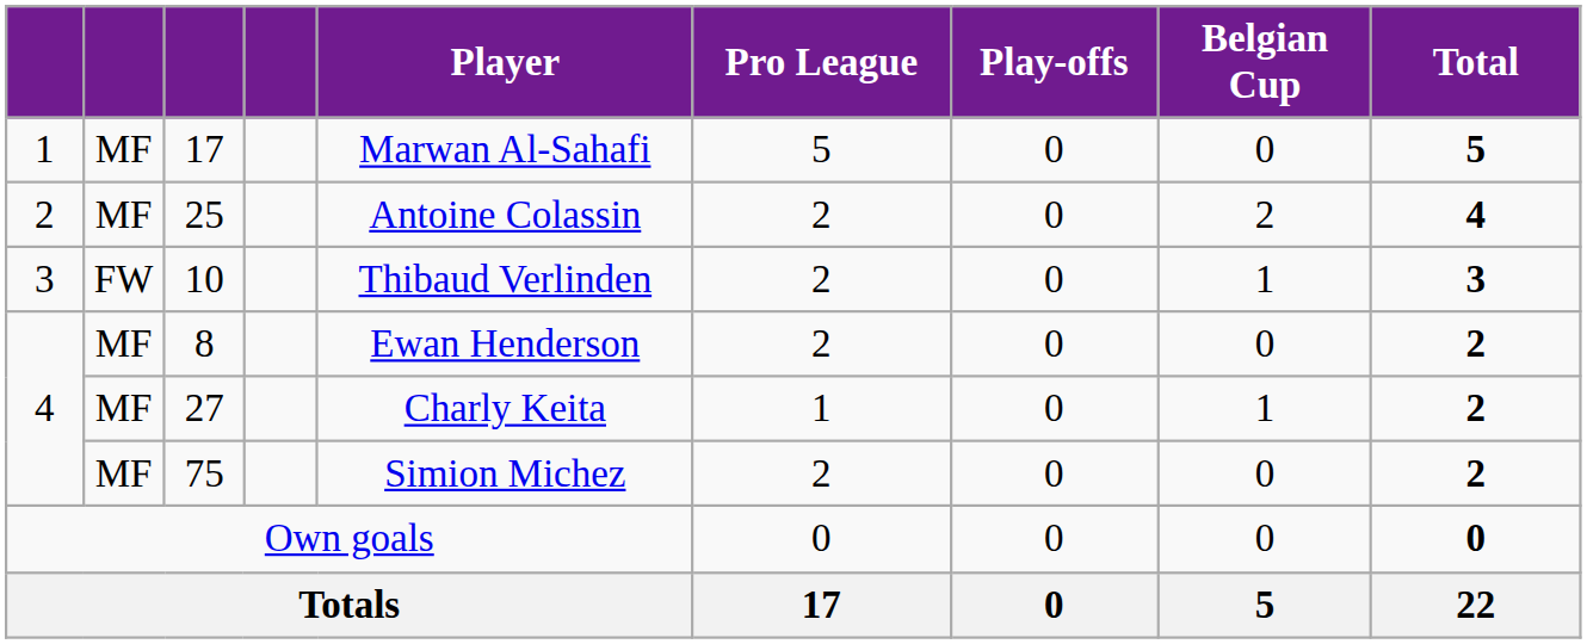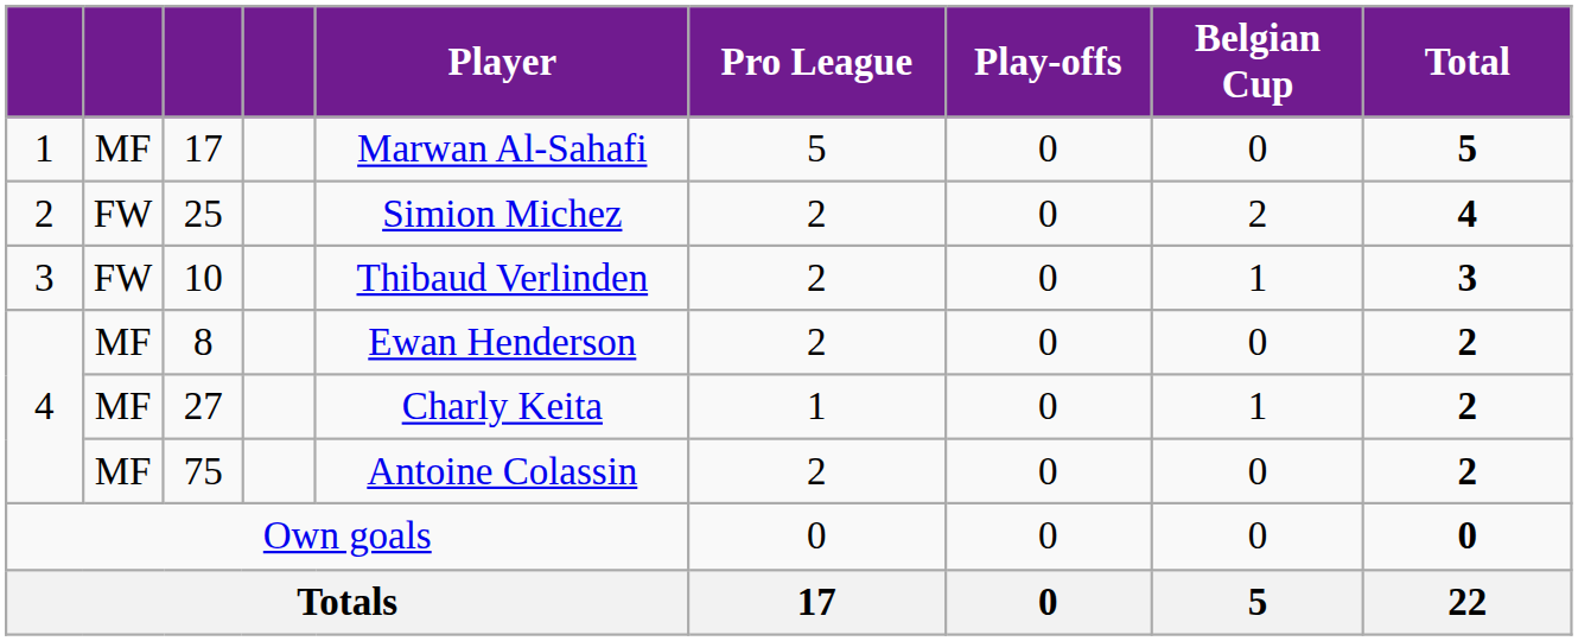 <table class="wikitable sortable" style="font-size: 95%; text-align: center;">
 <tr>
 <th style="width:25px; background:#701b8f; color:white;"></th>
 <th style="width:25px; background:#701b8f; color:white;"></th>
 <th style="width:25px; background:#701b8f; color:white;"></th>
 <th style="width:25px; background:#701b8f; color:white;"></th>
 <th style="width:150px; background:#701b8f; color:white;">Player</th>
 <th style="width:100px; background:#701b8f; color:white;">Pro League</th>
 <th style="width:80px; background:#701b8f; color:white;">Play-offs</th>
 <th style="width:80px; background:#701b8f; color:white;">Belgian Cup</th>
 <th style="width:80px; background:#701b8f; color:white;"><strong>Total</strong></th>
 </tr>
 <tr>
 <td>1</td>
 <td>MF</td>
 <td>17</td>
 <td></td>
 <td><a href='#'>Marwan Al-Sahafi</a></td>
 <td>5</td>
 <td>0</td>
 <td>0</td>
 <td><strong>5</strong></td>
 </tr>
 <tr>
 <td>2</td>
-<td>MF</td>
+<td>FW</td>
 <td>25</td>
 <td></td>
-<td><a href='#'>Antoine Colassin</a></td>
+<td><a href='#'>Simion Michez</a></td>
 <td>2</td>
 <td>0</td>
 <td>2</td>
 <td><strong>4</strong></td>
 </tr>
 <tr>
 <td>3</td>
 <td>FW</td>
 <td>10</td>
 <td></td>
 <td><a href='#'>Thibaud Verlinden</a></td>
 <td>2</td>
 <td>0</td>
 <td>1</td>
 <td><strong>3</strong></td>
 </tr>
 <tr>
 <td rowspan="3">4</td>
 <td>MF</td>
 <td>8</td>
 <td></td>
 <td><a href='#'>Ewan Henderson</a></td>
 <td>2</td>
 <td>0</td>
 <td>0</td>
 <td><strong>2</strong></td>
 </tr>
 <tr>
 <td>MF</td>
 <td>27</td>
 <td></td>
 <td><a href='#'>Charly Keita</a></td>
 <td>1</td>
 <td>0</td>
 <td>1</td>
 <td><strong>2</strong></td>
 </tr>
 <tr>
 <td>MF</td>
 <td>75</td>
 <td></td>
-<td><a href='#'>Simion Michez</a></td>
+<td><a href='#'>Antoine Colassin</a></td>
 <td>2</td>
 <td>0</td>
 <td>0</td>
 <td><strong>2</strong></td>
 </tr>
 <tr class="sortbottom">
 <td colspan="5"><a href='#'>Own goals</a></td>
 <td>0</td>
 <td>0</td>
 <td>0</td>
 <td><strong>0</strong></td>
 </tr>
 <tr class="sortbottom">
 <th colspan=5><strong>Totals</strong></th>
 <th>17</th>
 <th>0</th>
 <th>5</th>
 <th>22</th>
 </tr>
 </table>
